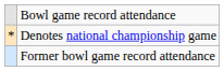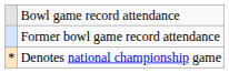 <table class="wikitable">
 <tr>
 <td style="text-align:center; background:#e3e3e3;"></td>
 <td>Bowl game record attendance</td>
 </tr>
 <tr>
+<td style="text-align:center; background:#d0e7ff;"></td>
+<td>Former bowl game record attendance</td>
+</tr>
+<tr>
 <td style="text-align:center; background:#ffe6bd;">*</td>
 <td>Denotes <a href='#'>national championship</a> game</td>
 </tr>
-<tr>
-<td style="text-align:center; background:#d0e7ff;"></td>
-<td>Former bowl game record attendance</td>
-</tr>
 </table>
